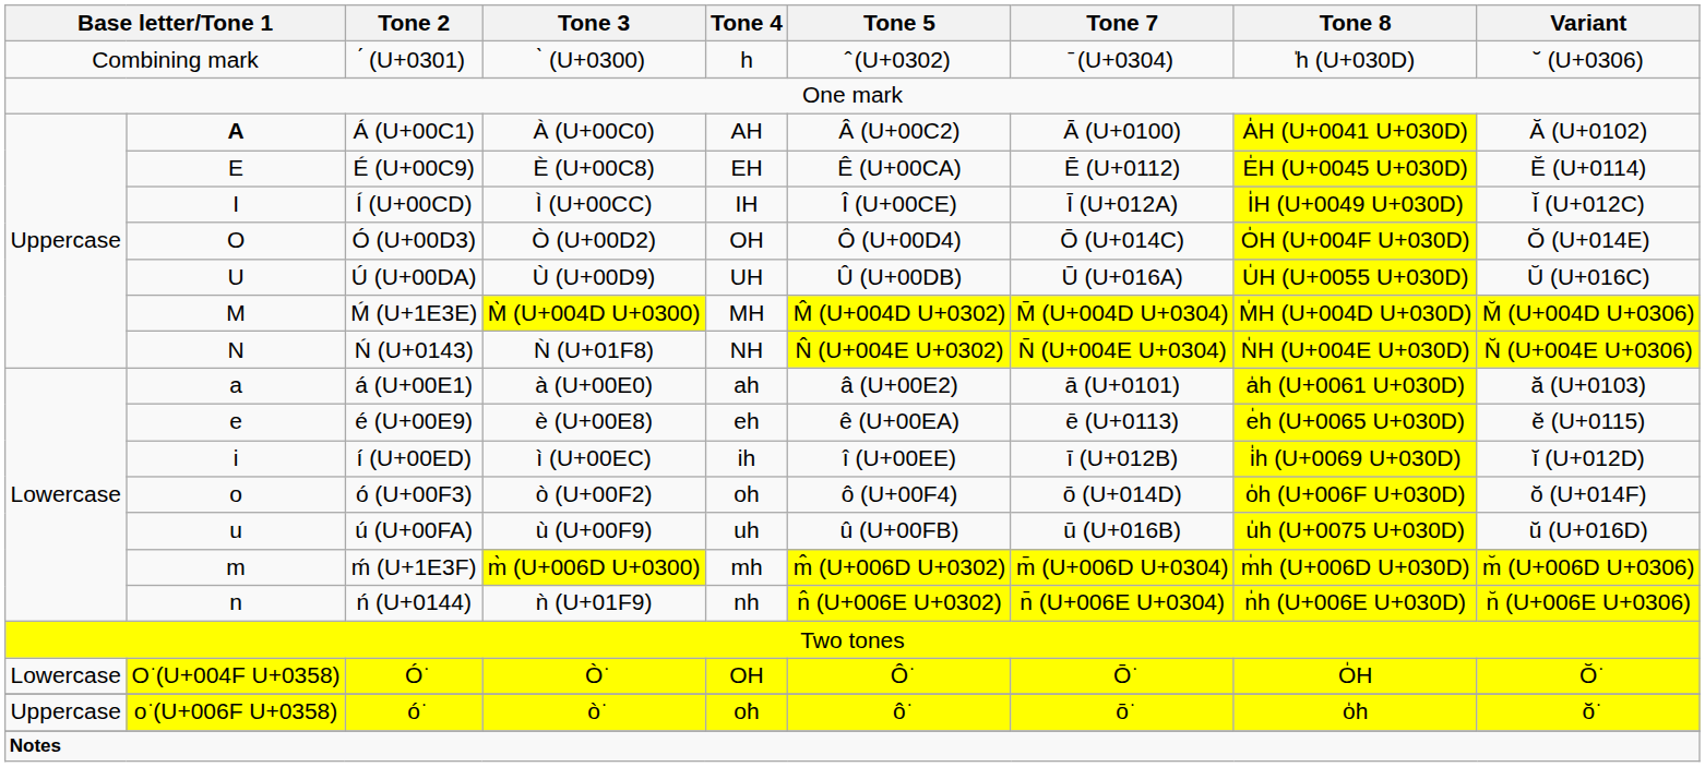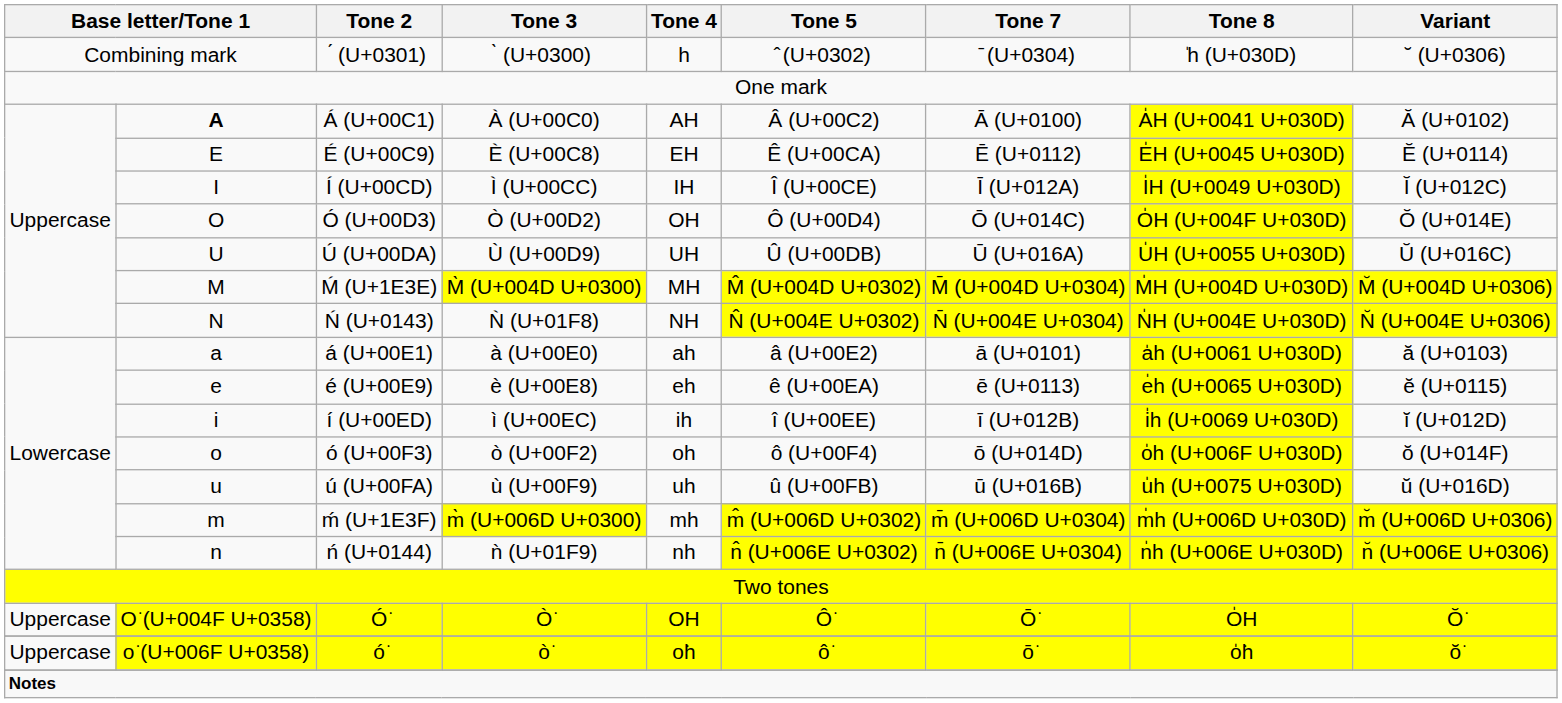 <table class="wikitable" style="text-align: center;">
 <tr>
 <th colspan="2">Base letter/Tone 1</th>
 <th>Tone 2</th>
 <th>Tone 3</th>
 <th>Tone 4</th>
 <th>Tone 5</th>
 <th>Tone 7</th>
 <th>Tone 8</th>
 <th>Variant</th>
 </tr>
 <tr>
 <td colspan="2">Combining mark</td>
 <td>́ (U+0301)</td>
 <td>̀ (U+0300)</td>
 <td>h</td>
 <td>̂ (U+0302)</td>
 <td>̄ (U+0304)</td>
 <td>̍h (U+030D)</td>
 <td>˘ (U+0306)</td>
 </tr>
 <tr>
 <td colspan="10">One mark</td>
 </tr>
 <tr>
 <td rowspan="7">Uppercase</td>
 <td><strong>A</strong></td>
 <td>Á (U+00C1)</td>
 <td>À (U+00C0)</td>
 <td>AH</td>
 <td>Â (U+00C2)</td>
 <td>Ā (U+0100)</td>
 <td style="background: yellow;">A̍H (U+0041 U+030D)</td>
 <td>Ă (U+0102)</td>
 </tr>
 <tr>
 <td>E</td>
 <td>É (U+00C9)</td>
 <td>È (U+00C8)</td>
 <td>EH</td>
 <td>Ê (U+00CA)</td>
 <td>Ē (U+0112)</td>
 <td style="background: yellow;">E̍H (U+0045 U+030D)</td>
 <td>Ĕ (U+0114)</td>
 </tr>
 <tr>
 <td>I</td>
 <td>Í (U+00CD)</td>
 <td>Ì (U+00CC)</td>
 <td>IH</td>
 <td>Î (U+00CE)</td>
 <td>Ī (U+012A)</td>
 <td style="background: yellow;">I̍H (U+0049 U+030D)</td>
 <td>Ĭ (U+012C)</td>
 </tr>
 <tr>
 <td>O</td>
 <td>Ó (U+00D3)</td>
 <td>Ò (U+00D2)</td>
 <td>OH</td>
 <td>Ô (U+00D4)</td>
 <td>Ō (U+014C)</td>
 <td style="background: yellow;">O̍H (U+004F U+030D)</td>
 <td>Ŏ (U+014E)</td>
 </tr>
 <tr>
 <td>U</td>
 <td>Ú (U+00DA)</td>
 <td>Ù (U+00D9)</td>
 <td>UH</td>
 <td>Û (U+00DB)</td>
 <td>Ū (U+016A)</td>
 <td style="background: yellow;">U̍H (U+0055 U+030D)</td>
 <td>Ŭ (U+016C)</td>
 </tr>
 <tr>
 <td>M</td>
 <td>Ḿ (U+1E3E)</td>
 <td style="background: yellow;">M̀ (U+004D U+0300)</td>
 <td>MH</td>
 <td style="background: yellow;">M̂ (U+004D U+0302)</td>
 <td style="background: yellow;">M̄ (U+004D U+0304)</td>
 <td style="background: yellow;">M̍H (U+004D U+030D)</td>
 <td style="background: yellow;">M̆ (U+004D U+0306)</td>
 </tr>
 <tr>
 <td>N</td>
 <td>Ń (U+0143)</td>
 <td>Ǹ (U+01F8)</td>
 <td>NH</td>
 <td style="background: yellow;">N̂ (U+004E U+0302)</td>
 <td style="background: yellow;">N̄ (U+004E U+0304)</td>
 <td style="background: yellow;">N̍H (U+004E U+030D)</td>
 <td style="background: yellow;">N̆ (U+004E U+0306)</td>
 </tr>
 <tr>
 <td rowspan="7">Lowercase</td>
 <td>a</td>
 <td>á (U+00E1)</td>
 <td>à (U+00E0)</td>
 <td>ah</td>
 <td>â (U+00E2)</td>
 <td>ā (U+0101)</td>
 <td style="background: yellow;">a̍h (U+0061 U+030D)</td>
 <td>ă (U+0103)</td>
 </tr>
 <tr>
 <td>e</td>
 <td>é (U+00E9)</td>
 <td>è (U+00E8)</td>
 <td>eh</td>
 <td>ê (U+00EA)</td>
 <td>ē (U+0113)</td>
 <td style="background: yellow;">e̍h (U+0065 U+030D)</td>
 <td>ĕ (U+0115)</td>
 </tr>
 <tr>
 <td>i</td>
 <td>í (U+00ED)</td>
 <td>ì (U+00EC)</td>
 <td>ih</td>
 <td>î (U+00EE)</td>
 <td>ī (U+012B)</td>
 <td style="background: yellow;">i̍h (U+0069 U+030D)</td>
 <td>ĭ (U+012D)</td>
 </tr>
 <tr>
 <td>o</td>
 <td>ó (U+00F3)</td>
 <td>ò (U+00F2)</td>
 <td>oh</td>
 <td>ô (U+00F4)</td>
 <td>ō (U+014D)</td>
 <td style="background: yellow;">o̍h (U+006F U+030D)</td>
 <td>ŏ (U+014F)</td>
 </tr>
 <tr>
 <td>u</td>
 <td>ú (U+00FA)</td>
 <td>ù (U+00F9)</td>
 <td>uh</td>
 <td>û (U+00FB)</td>
 <td>ū (U+016B)</td>
 <td style="background: yellow;">u̍h (U+0075 U+030D)</td>
 <td>ŭ (U+016D)</td>
 </tr>
 <tr>
 <td>m</td>
 <td>ḿ (U+1E3F)</td>
 <td style="background: yellow;">m̀ (U+006D U+0300)</td>
 <td>mh</td>
 <td style="background: yellow;">m̂ (U+006D U+0302)</td>
 <td style="background: yellow;">m̄ (U+006D U+0304)</td>
 <td style="background: yellow;">m̍h (U+006D U+030D)</td>
 <td style="background: yellow;">m̆ (U+006D U+0306)</td>
 </tr>
 <tr>
 <td>n</td>
 <td>ń (U+0144)</td>
 <td>ǹ (U+01F9)</td>
 <td>nh</td>
 <td style="background: yellow;">n̂ (U+006E U+0302)</td>
 <td style="background: yellow;">n̄ (U+006E U+0304)</td>
 <td style="background: yellow;">n̍h (U+006E U+030D)</td>
 <td style="background: yellow;">n̆ (U+006E U+0306)</td>
 </tr>
 <tr>
 <td style="background: yellow;" colspan="10">Two tones </td>
 </tr>
 <tr>
-<td>Lowercase</td>
+<td>Uppercase</td>
 <td style="background: yellow;">O͘ (U+004F U+0358)</td>
 <td style="background: yellow;">Ó͘</td>
 <td style="background: yellow;">Ò͘</td>
 <td style="background: yellow;">O͘H</td>
 <td style="background: yellow;">Ô͘</td>
 <td style="background: yellow;">Ō͘</td>
 <td style="background: yellow;">O̍͘H</td>
 <td style="background: yellow;">Ŏ͘</td>
 </tr>
 <tr>
 </tr>
 <tr>
 <td>Uppercase</td>
 <td style="background: yellow;">o͘ (U+006F U+0358)</td>
 <td style="background: yellow;">ó͘</td>
 <td style="background: yellow;">ò͘</td>
 <td style="background: yellow;">o͘h</td>
 <td style="background: yellow;">ô͘</td>
 <td style="background: yellow;">ō͘</td>
 <td style="background: yellow;">o̍͘h</td>
 <td style="background: yellow;">ŏ͘</td>
 </tr>
 <tr>
 </tr>
 <tr>
 <td colspan="17" style="background:#F8F8F8;font-size:small;text-align:left"><strong>Notes</strong><br></td>
 </tr>
 </table>
